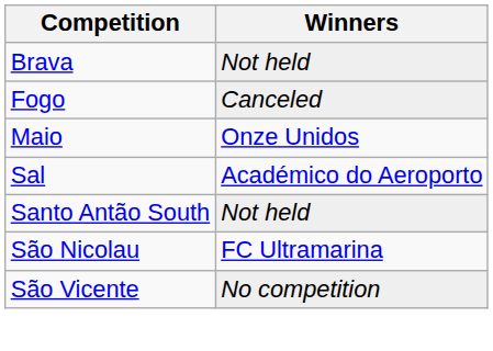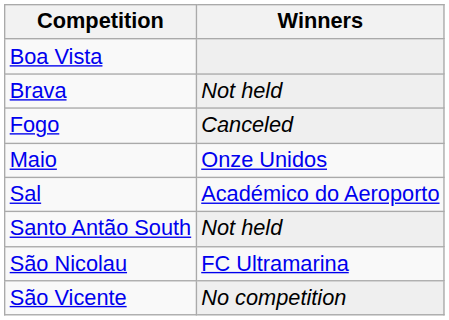 <table class="wikitable">
 <tr>
 <th>Competition</th>
 <th>Winners</th>
+</tr>
+<tr>
+<td><a href='#'>Boa Vista</a></td>
+<td bgcolor=EFEFEF></td>
 </tr>
 <tr>
 <td><a href='#'>Brava</a></td>
 <td bgcolor=EFEFEF><em>Not held</em></td>
 </tr>
 <tr>
 <td><a href='#'>Fogo</a></td>
 <td bgcolor=EFEFEF><em>Canceled</em></td>
 </tr>
 <tr>
 <td><a href='#'>Maio</a></td>
 <td><a href='#'>Onze Unidos</a></td>
 </tr>
 <tr>
 <td><a href='#'>Sal</a></td>
 <td><a href='#'>Académico do Aeroporto</a></td>
 </tr>
 <tr>
 <td><a href='#'>Santo Antão South</a></td>
 <td bgcolor=EFEFEF><em>Not held</em></td>
 </tr>
 <tr>
 <td><a href='#'>São Nicolau</a></td>
 <td><a href='#'>FC Ultramarina</a></td>
 </tr>
 <tr>
 <td><a href='#'>São Vicente</a></td>
 <td bgcolor=EFEFEF><em>No competition</em></td>
 </tr>
 </table>
